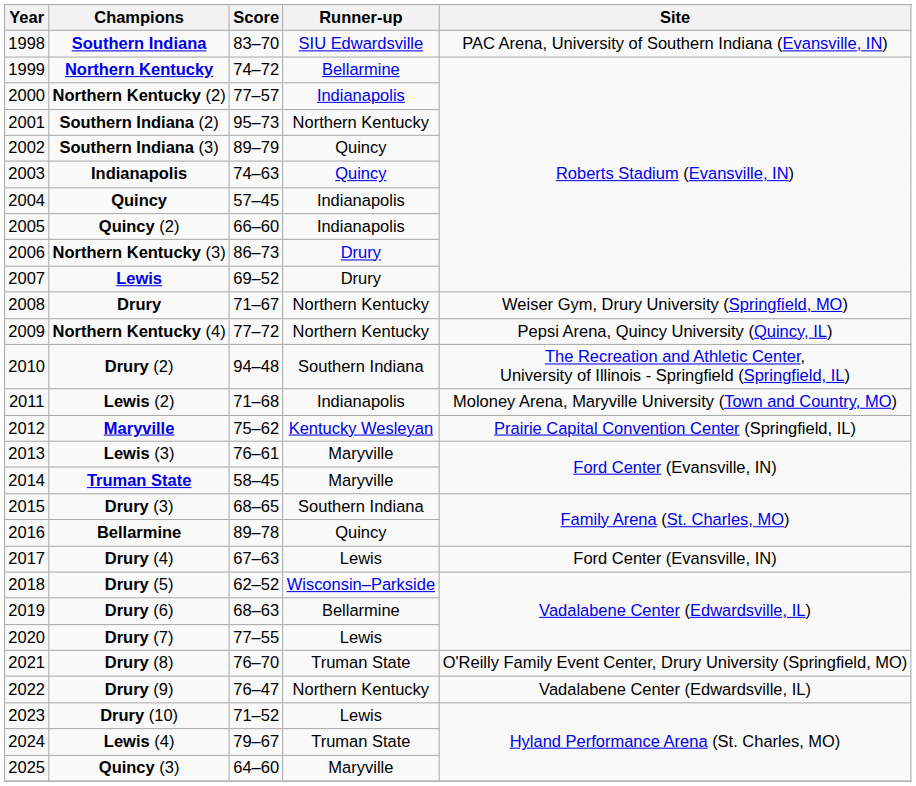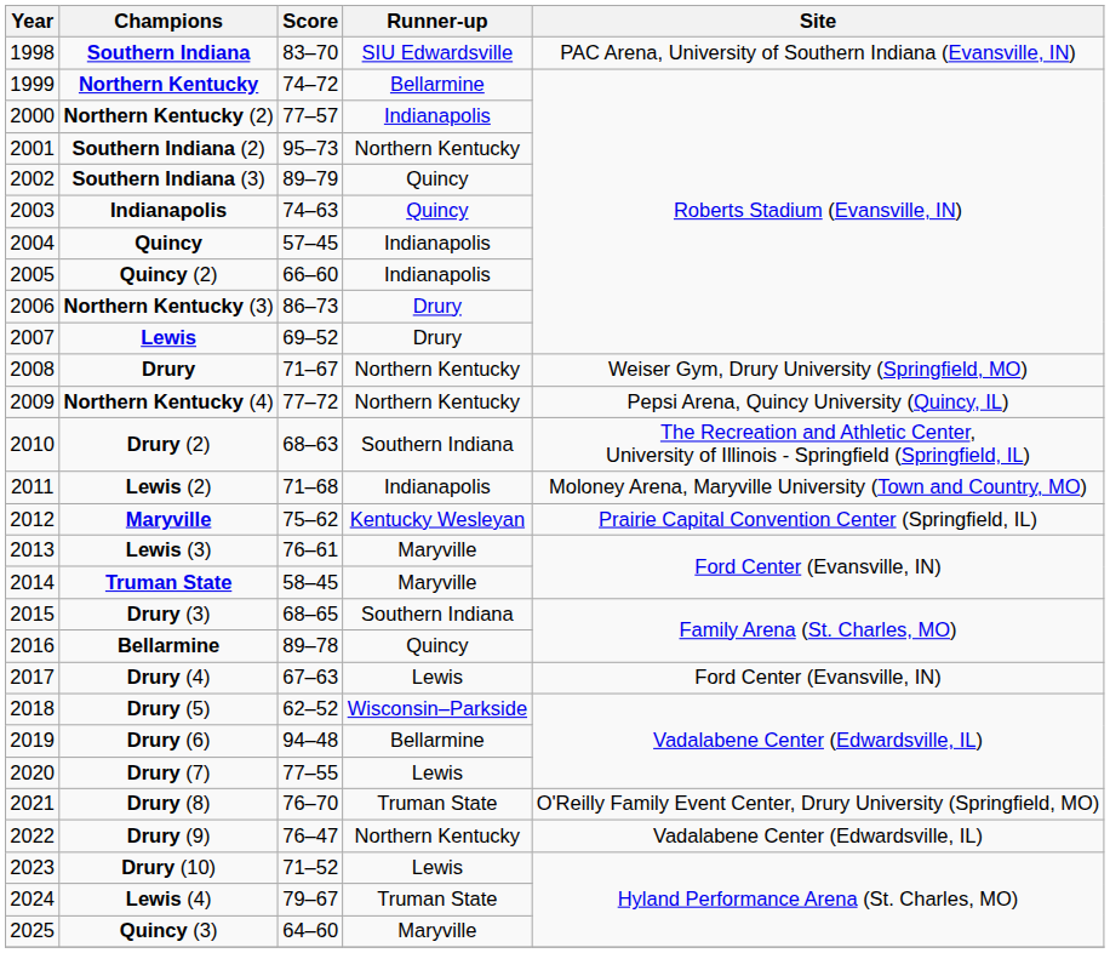 <table class="wikitable sortable">
 <tr>
 <th>Year</th>
 <th>Champions</th>
 <th>Score</th>
 <th>Runner-up</th>
 <th>Site</th>
 </tr>
 <tr align=center>
 <td>1998</td>
 <td><strong><a href='#'>Southern Indiana</a></strong></td>
 <td>83–70</td>
 <td><a href='#'>SIU Edwardsville</a></td>
 <td>PAC Arena, University of Southern Indiana (<a href='#'>Evansville, IN</a>)</td>
 </tr>
 <tr align=center>
 <td>1999</td>
 <td><strong><a href='#'>Northern Kentucky</a></strong></td>
 <td>74–72</td>
 <td><a href='#'>Bellarmine</a></td>
 <td rowspan=9><a href='#'>Roberts Stadium</a> (<a href='#'>Evansville, IN</a>)</td>
 </tr>
 <tr align=center>
 <td>2000</td>
 <td><strong>Northern Kentucky</strong> (2)</td>
 <td>77–57</td>
 <td><a href='#'>Indianapolis</a></td>
 </tr>
 <tr align=center>
 <td>2001</td>
 <td><strong>Southern Indiana</strong> (2)</td>
 <td>95–73</td>
 <td>Northern Kentucky</td>
 </tr>
 <tr align=center>
 <td>2002</td>
 <td><strong>Southern Indiana</strong> (3)</td>
 <td>89–79</td>
 <td>Quincy</td>
 </tr>
 <tr align=center>
 <td>2003</td>
 <td><strong>Indianapolis</strong></td>
 <td>74–63</td>
 <td><a href='#'>Quincy</a></td>
 </tr>
 <tr align=center>
 <td>2004</td>
 <td><strong>Quincy</strong></td>
 <td>57–45</td>
 <td>Indianapolis</td>
 </tr>
 <tr align=center>
 <td>2005</td>
 <td><strong>Quincy</strong> (2)</td>
 <td>66–60</td>
 <td>Indianapolis</td>
 </tr>
 <tr align=center>
 <td>2006</td>
 <td><strong>Northern Kentucky</strong> (3)</td>
 <td>86–73</td>
 <td><a href='#'>Drury</a></td>
 </tr>
 <tr align=center>
 <td>2007</td>
 <td><strong><a href='#'>Lewis</a></strong></td>
 <td>69–52</td>
 <td>Drury</td>
 </tr>
 <tr align=center>
 <td>2008</td>
 <td><strong>Drury</strong></td>
 <td>71–67</td>
 <td>Northern Kentucky</td>
 <td>Weiser Gym, Drury University (<a href='#'>Springfield, MO</a>)</td>
 </tr>
 <tr align=center>
 <td>2009</td>
 <td><strong>Northern Kentucky</strong> (4)</td>
 <td>77–72</td>
 <td>Northern Kentucky</td>
 <td>Pepsi Arena, Quincy University (<a href='#'>Quincy, IL</a>)</td>
 </tr>
 <tr align=center>
 <td>2010</td>
 <td><strong>Drury</strong> (2)</td>
-<td>94–48</td>
+<td>68–63</td>
 <td>Southern Indiana</td>
 <td><a href='#'>The Recreation and Athletic Center</a>,<br>University of Illinois - Springfield (<a href='#'>Springfield, IL</a>)</td>
 </tr>
 <tr align=center>
 <td>2011</td>
 <td><strong>Lewis</strong> (2)</td>
 <td>71–68</td>
 <td>Indianapolis</td>
 <td>Moloney Arena, Maryville University (<a href='#'>Town and Country, MO</a>)</td>
 </tr>
 <tr align=center>
 <td>2012</td>
 <td><strong><a href='#'>Maryville</a></strong></td>
 <td>75–62</td>
 <td><a href='#'>Kentucky Wesleyan</a></td>
 <td><a href='#'>Prairie Capital Convention Center</a> (Springfield, IL)</td>
 </tr>
 <tr align=center>
 <td>2013</td>
 <td><strong>Lewis</strong> (3)</td>
 <td>76–61</td>
 <td>Maryville</td>
 <td rowspan=2><a href='#'>Ford Center</a> (Evansville, IN)</td>
 </tr>
 <tr align=center>
 <td>2014</td>
 <td><strong><a href='#'>Truman State</a></strong></td>
 <td>58–45</td>
 <td>Maryville</td>
 </tr>
 <tr align=center>
 <td>2015</td>
 <td><strong>Drury</strong> (3)</td>
 <td>68–65</td>
 <td>Southern Indiana</td>
 <td rowspan=2><a href='#'>Family Arena</a> (<a href='#'>St. Charles, MO</a>)</td>
 </tr>
 <tr align=center>
 <td>2016</td>
 <td><strong>Bellarmine</strong></td>
 <td>89–78</td>
 <td>Quincy</td>
 </tr>
 <tr align=center>
 <td>2017</td>
 <td><strong>Drury</strong> (4)</td>
 <td>67–63</td>
 <td>Lewis</td>
 <td>Ford Center (Evansville, IN)</td>
 </tr>
 <tr align=center>
 <td>2018</td>
 <td><strong>Drury</strong> (5)</td>
 <td>62–52</td>
 <td><a href='#'>Wisconsin–Parkside</a></td>
 <td rowspan=3><a href='#'>Vadalabene Center</a> (<a href='#'>Edwardsville, IL</a>)</td>
 </tr>
 <tr align=center>
 <td>2019</td>
 <td><strong>Drury</strong> (6)</td>
-<td>68–63</td>
+<td>94–48</td>
 <td>Bellarmine</td>
 </tr>
 <tr align=center>
 <td>2020</td>
 <td><strong>Drury</strong> (7)</td>
 <td>77–55</td>
 <td>Lewis</td>
 </tr>
 <tr align=center>
 <td>2021</td>
 <td><strong>Drury</strong> (8)</td>
 <td>76–70</td>
 <td>Truman State</td>
 <td>O'Reilly Family Event Center, Drury University (Springfield, MO)</td>
 </tr>
 <tr align=center>
 <td>2022</td>
 <td><strong>Drury</strong> (9)</td>
 <td>76–47</td>
 <td>Northern Kentucky</td>
 <td>Vadalabene Center (Edwardsville, IL)</td>
 </tr>
 <tr align=center>
 <td>2023</td>
 <td><strong>Drury</strong> (10)</td>
 <td>71–52</td>
 <td>Lewis</td>
 <td rowspan=3><a href='#'>Hyland Performance Arena</a> (St. Charles, MO)</td>
 </tr>
 <tr align=center>
 <td>2024</td>
 <td><strong>Lewis</strong> (4)</td>
 <td>79–67</td>
 <td>Truman State</td>
 </tr>
 <tr align=center>
 <td>2025</td>
 <td><strong>Quincy</strong> (3)</td>
 <td>64–60</td>
 <td>Maryville</td>
 </tr>
 <tr align=center>
 </tr>
 </table>
